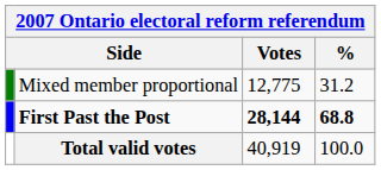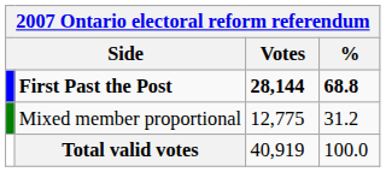 <table class="wikitable" style="font-size: 95%; clear:both">
 <tr style="background-color:#E9E9E9">
 <th colspan=4><a href='#'>2007 Ontario electoral reform referendum</a></th>
 </tr>
 <tr style="background-color:#E9E9E9">
 <th colspan=2 style="width: 130px">Side</th>
 <th style="width: 50px">Votes</th>
 <th style="width: 40px">%</th>
 </tr>
 <tr>
+<td bgcolor="blue"></td>
+<td><strong>First Past the Post</strong></td>
+<td><strong>28,144</strong></td>
+<td><strong>68.8</strong></td>
+</tr>
+<tr>
 <td bgcolor="green"></td>
 <td>Mixed member proportional</td>
 <td>12,775</td>
 <td>31.2</td>
-</tr>
-<tr>
-<td bgcolor="blue"></td>
-<td><strong>First Past the Post</strong></td>
-<td><strong>28,144</strong></td>
-<td><strong>68.8</strong></td>
 </tr>
 <tr>
 <td bgcolor="white"></td>
 <th>Total valid votes</th>
 <td>40,919</td>
 <td>100.0</td>
 </tr>
 </table>
